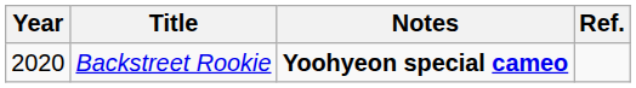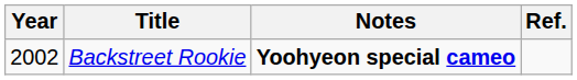 <table class="wikitable plainrowheaders">
 <tr>
 <th>Year</th>
 <th>Title</th>
 <th>Notes</th>
 <th>Ref.</th>
 </tr>
 <tr>
-<td>2020</td>
+<td>2002</td>
 <td><em><a href='#'>Backstreet Rookie</a></em></td>
 <td><strong>Yoohyeon special <a href='#'>cameo</a></strong></td>
 <td></td>
 </tr>
 </table>
